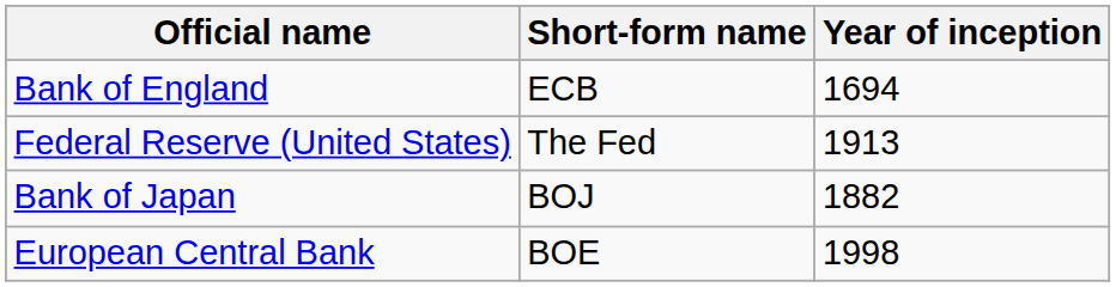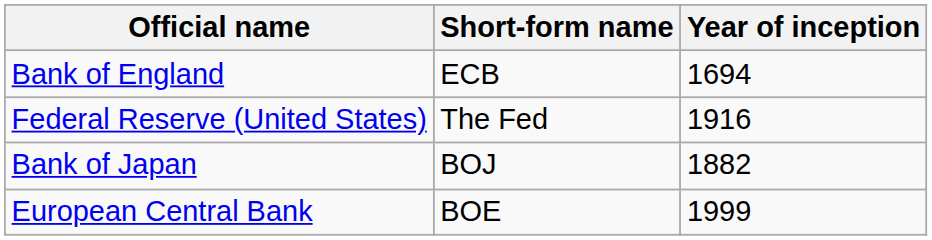 <table class="wikitable">
 <tr>
 <th>Official name</th>
 <th>Short-form name</th>
 <th>Year of inception</th>
 </tr>
 <tr>
 <td><a href='#'>Bank of England</a></td>
 <td>ECB</td>
 <td>1694</td>
 </tr>
 <tr>
 <td><a href='#'>Federal Reserve (United States)</a></td>
 <td>The Fed</td>
-<td>1913</td>
+<td>1916</td>
 </tr>
 <tr>
 <td><a href='#'>Bank of Japan</a></td>
 <td>BOJ</td>
 <td>1882</td>
 </tr>
 <tr>
 <td><a href='#'>European Central Bank</a></td>
 <td>BOE</td>
-<td>1998</td>
+<td>1999</td>
 </tr>
 </table>
